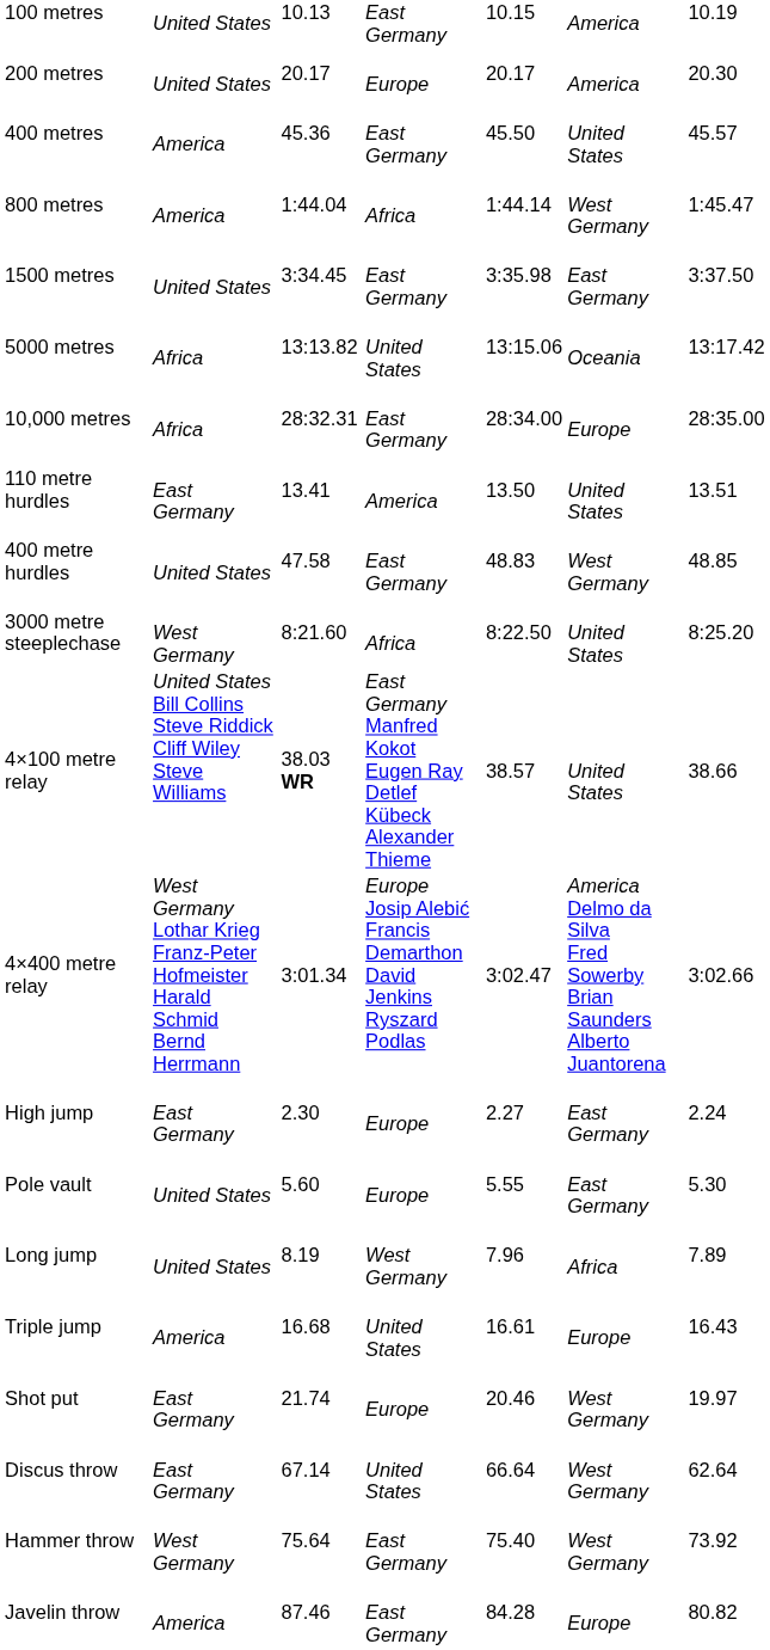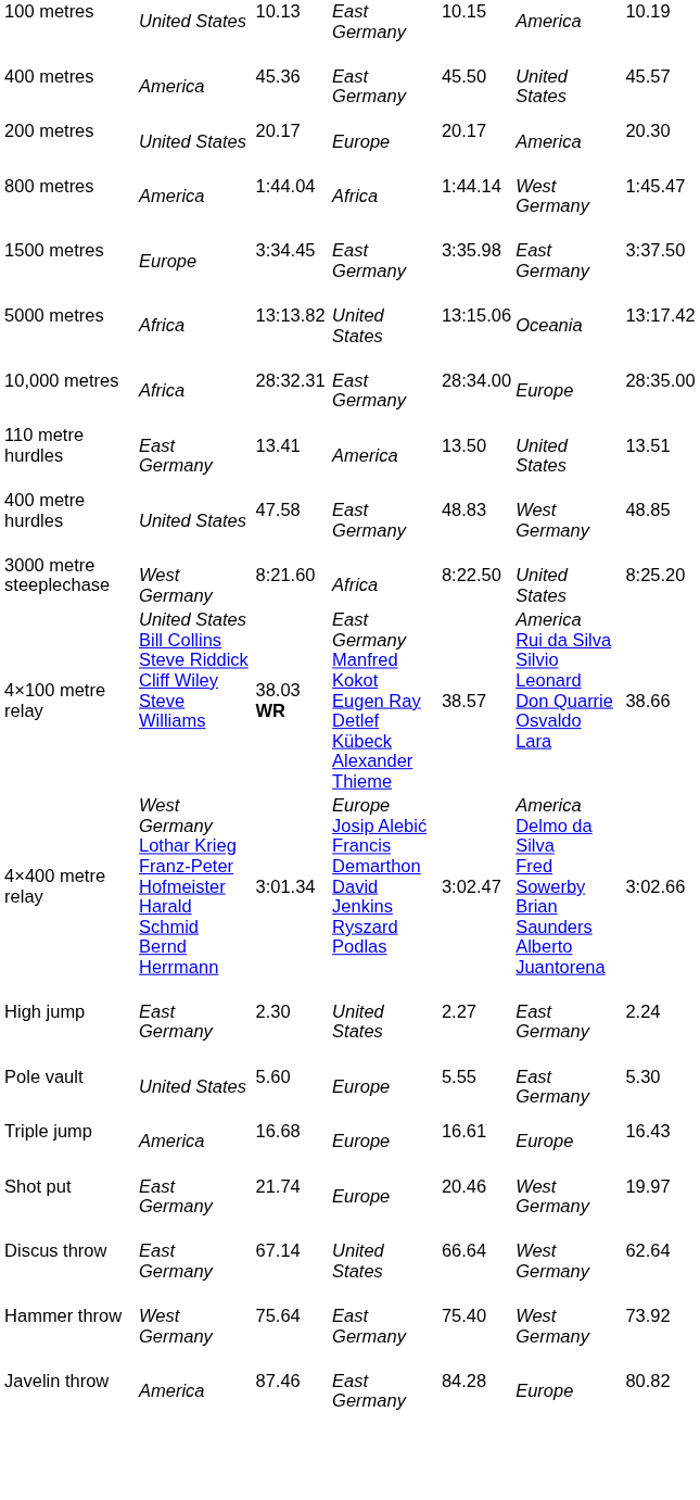 <table>
 <tr>
 <td>100 metres</td>
 <td> <br><em>United States</em></td>
 <td>10.13</td>
 <td>   <br><em>East Germany</em></td>
 <td>10.15</td>
 <td>  <br><em>America</em></td>
 <td>10.19</td>
 </tr>
 <tr>
+<td>400 metres</td>
+<td> <br><em>America</em></td>
+<td>45.36</td>
+<td>   <br><em>East Germany</em></td>
+<td>45.50</td>
+<td>  <br><em>United States</em></td>
+<td>45.57</td>
+</tr>
+<tr>
 <td>200 metres</td>
 <td> <br><em>United States</em></td>
 <td>20.17</td>
 <td>   <br><em>Europe</em></td>
 <td>20.17</td>
 <td>  <br><em>America</em></td>
 <td>20.30</td>
-</tr>
-<tr>
-<td>400 metres</td>
-<td> <br><em>America</em></td>
-<td>45.36</td>
-<td>   <br><em>East Germany</em></td>
-<td>45.50</td>
-<td>  <br><em>United States</em></td>
-<td>45.57</td>
 </tr>
 <tr>
 <td>800 metres</td>
 <td> <br><em>America</em></td>
 <td>1:44.04</td>
 <td>   <br><em>Africa</em></td>
 <td>1:44.14</td>
 <td>  <br><em>West Germany</em></td>
 <td>1:45.47</td>
 </tr>
 <tr>
 <td>1500 metres</td>
-<td> <br><em>United States</em></td>
+<td> <br><em>Europe</em></td>
 <td>3:34.45</td>
 <td>   <br><em>East Germany</em></td>
 <td>3:35.98</td>
 <td>  <br><em>East Germany</em></td>
 <td>3:37.50</td>
 </tr>
 <tr>
 <td>5000 metres</td>
 <td> <br><em>Africa</em></td>
 <td>13:13.82</td>
 <td>   <br><em>United States</em></td>
 <td>13:15.06</td>
 <td>  <br><em>Oceania</em></td>
 <td>13:17.42</td>
 </tr>
 <tr>
 <td>10,000 metres</td>
 <td> <br><em>Africa</em></td>
 <td>28:32.31</td>
 <td>   <br><em>East Germany</em></td>
 <td>28:34.00</td>
 <td>  <br><em>Europe</em></td>
 <td>28:35.00</td>
 </tr>
 <tr>
 <td>110 metre hurdles</td>
 <td> <br><em>East Germany</em></td>
 <td>13.41</td>
 <td>   <br><em>America</em></td>
 <td>13.50</td>
 <td>  <br><em>United States</em></td>
 <td>13.51</td>
 </tr>
 <tr>
 <td>400 metre hurdles</td>
 <td> <br><em>United States</em></td>
 <td>47.58</td>
 <td>   <br><em>East Germany</em></td>
 <td>48.83</td>
 <td>  <br><em>West Germany</em></td>
 <td>48.85</td>
 </tr>
 <tr>
 <td>3000 metre steeplechase</td>
 <td> <br><em>West Germany</em></td>
 <td>8:21.60</td>
 <td>   <br><em>Africa</em></td>
 <td>8:22.50</td>
 <td>  <br><em>United States</em></td>
 <td>8:25.20</td>
 </tr>
 <tr>
 <td>4×100 metre relay</td>
 <td valign=top><em>United States</em><br><a href='#'>Bill Collins</a><br><a href='#'>Steve Riddick</a><br><a href='#'>Cliff Wiley</a><br><a href='#'>Steve Williams</a></td>
 <td>38.03 <strong>WR</strong></td>
 <td valign=top><em>East Germany</em><br><a href='#'>Manfred Kokot</a><br><a href='#'>Eugen Ray</a><br><a href='#'>Detlef Kübeck</a><br><a href='#'>Alexander Thieme</a></td>
 <td>38.57</td>
-<td>  <br><em>United States</em></td>
+<td valign=top><em>America</em><br><a href='#'>Rui da Silva</a><br><a href='#'>Silvio Leonard</a><br><a href='#'>Don Quarrie</a><br><a href='#'>Osvaldo Lara</a></td>
 <td>38.66</td>
 </tr>
 <tr>
 <td>4×400 metre relay</td>
 <td valign=top><em>West Germany</em><br><a href='#'>Lothar Krieg</a><br><a href='#'>Franz-Peter Hofmeister</a><br><a href='#'>Harald Schmid</a><br><a href='#'>Bernd Herrmann</a></td>
 <td>3:01.34</td>
 <td valign=top><em>Europe</em><br><a href='#'>Josip Alebić</a><br><a href='#'>Francis Demarthon</a><br><a href='#'>David Jenkins</a><br><a href='#'>Ryszard Podlas</a></td>
 <td>3:02.47</td>
 <td valign=top><em>America</em><br><a href='#'>Delmo da Silva</a><br><a href='#'>Fred Sowerby</a><br><a href='#'>Brian Saunders</a><br><a href='#'>Alberto Juantorena</a></td>
 <td>3:02.66</td>
 </tr>
 <tr>
 <td>High jump</td>
 <td> <br><em>East Germany</em></td>
 <td>2.30</td>
-<td>   <br><em>Europe</em></td>
+<td>   <br><em>United States</em></td>
 <td>2.27</td>
 <td>  <br><em>East Germany</em></td>
 <td>2.24</td>
 </tr>
 <tr>
 <td>Pole vault</td>
 <td> <br><em>United States</em></td>
 <td>5.60</td>
 <td>   <br><em>Europe</em></td>
 <td>5.55</td>
 <td>  <br><em>East Germany</em></td>
 <td>5.30</td>
 </tr>
 <tr>
-<td>Long jump</td>
-<td> <br><em>United States</em></td>
-<td>8.19</td>
-<td>   <br><em>West Germany</em></td>
-<td>7.96</td>
-<td>  <br><em>Africa</em></td>
-<td>7.89</td>
-</tr>
-<tr>
 <td>Triple jump</td>
 <td> <br><em>America</em></td>
 <td>16.68</td>
-<td>   <br><em>United States</em></td>
+<td>   <br><em>Europe</em></td>
 <td>16.61</td>
 <td>  <br><em>Europe</em></td>
 <td>16.43</td>
 </tr>
 <tr>
 <td>Shot put</td>
 <td> <br><em>East Germany</em></td>
 <td>21.74</td>
 <td>   <br><em>Europe</em></td>
 <td>20.46</td>
 <td>  <br><em>West Germany</em></td>
 <td>19.97</td>
 </tr>
 <tr>
 <td>Discus throw</td>
 <td> <br><em>East Germany</em></td>
 <td>67.14</td>
 <td>   <br><em>United States</em></td>
 <td>66.64</td>
 <td>  <br><em>West Germany</em></td>
 <td>62.64</td>
 </tr>
 <tr>
 <td>Hammer throw</td>
 <td> <br><em>West Germany</em></td>
 <td>75.64</td>
 <td>   <br><em>East Germany</em></td>
 <td>75.40</td>
 <td>  <br><em>West Germany</em></td>
 <td>73.92</td>
 </tr>
 <tr>
 <td>Javelin throw</td>
 <td> <br><em>America</em></td>
 <td>87.46</td>
 <td>   <br><em>East Germany</em></td>
 <td>84.28</td>
 <td>  <br><em>Europe</em></td>
 <td>80.82</td>
 </tr>
 </table>
